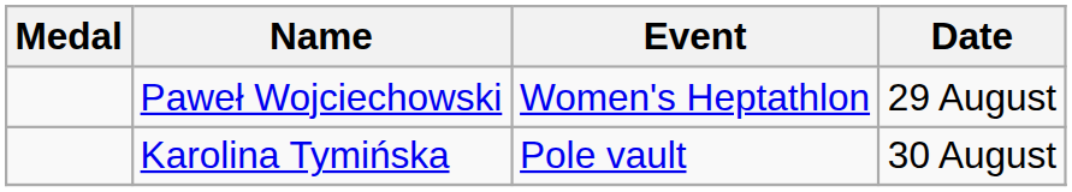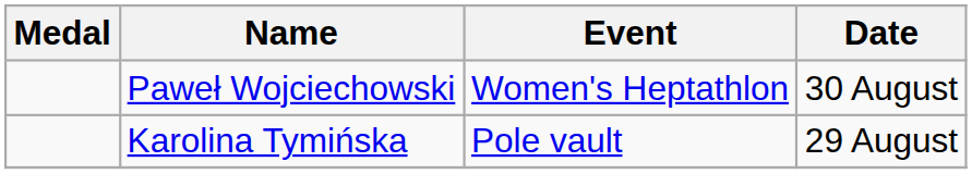 <table class="wikitable" style="font-size:90%">
 <tr>
 <th>Medal</th>
 <th>Name</th>
 <th>Event</th>
 <th>Date</th>
 </tr>
 <tr>
 <td></td>
 <td><a href='#'>Paweł Wojciechowski</a></td>
 <td><a href='#'>Women's Heptathlon</a></td>
-<td>29 August</td>
+<td>30 August</td>
 </tr>
 <tr>
 <td></td>
 <td><a href='#'>Karolina Tymińska</a></td>
 <td><a href='#'>Pole vault</a></td>
-<td>30 August</td>
+<td>29 August</td>
 </tr>
 <tr>
 </tr>
 </table>
